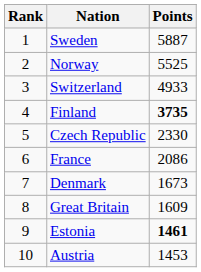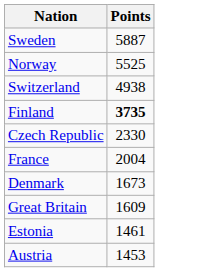 <table class="wikitable" style=text-align:center>
 <tr>
-<th>Rank</th>
 <th>Nation</th>
 <th>Points</th>
 </tr>
 <tr>
-<td>1</td>
 <td align=left> <a href='#'>Sweden</a></td>
 <td>5887</td>
 </tr>
 <tr>
-<td>2</td>
 <td align=left> <a href='#'>Norway</a></td>
 <td>5525</td>
 </tr>
 <tr>
-<td>3</td>
 <td align=left> <a href='#'>Switzerland</a></td>
-<td>4933</td>
+<td>4938</td>
 </tr>
 <tr>
-<td>4</td>
 <td align=left> <a href='#'>Finland</a></td>
 <td><strong>3735</strong></td>
 </tr>
 <tr>
-<td>5</td>
 <td align=left> <a href='#'>Czech Republic</a></td>
 <td>2330</td>
 </tr>
 <tr>
-<td>6</td>
 <td align=left> <a href='#'>France</a></td>
-<td>2086</td>
+<td>2004</td>
 </tr>
 <tr>
-<td>7</td>
 <td align=left> <a href='#'>Denmark</a></td>
 <td>1673</td>
 </tr>
 <tr>
-<td>8</td>
 <td align=left> <a href='#'>Great Britain</a></td>
 <td>1609</td>
 </tr>
 <tr>
-<td>9</td>
 <td align=left> <a href='#'>Estonia</a></td>
-<td><strong>1461</strong></td>
+<td>1461</td>
 </tr>
 <tr>
-<td>10</td>
 <td align=left> <a href='#'>Austria</a></td>
 <td>1453</td>
 </tr>
 </table>
